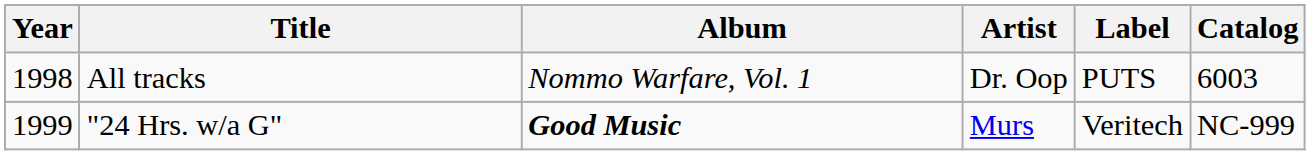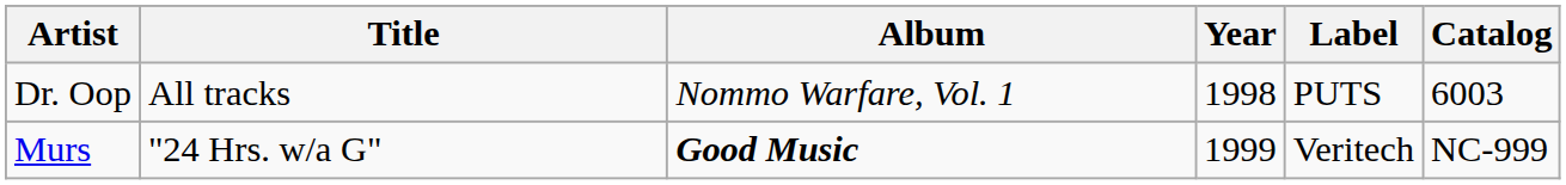 <table class="wikitable">
 <tr>
-<th>Year</th>
+<th>Artist</th>
 <th width="225">Title</th>
 <th width="225">Album</th>
-<th>Artist</th>
+<th>Year</th>
 <th>Label</th>
 <th>Catalog</th>
 </tr>
 <tr>
-<td>1998</td>
+<td>Dr. Oop</td>
 <td>All tracks</td>
 <td><em>Nommo Warfare, Vol. 1</em></td>
-<td>Dr. Oop</td>
+<td>1998</td>
 <td>PUTS</td>
 <td>6003</td>
 </tr>
 <tr>
-<td>1999</td>
+<td><a href='#'>Murs</a></td>
 <td>"24 Hrs. w/a G"</td>
 <td><strong><em>Good Music</em></strong></td>
-<td><a href='#'>Murs</a></td>
+<td>1999</td>
 <td>Veritech</td>
 <td>NC-999</td>
 </tr>
 </table>
